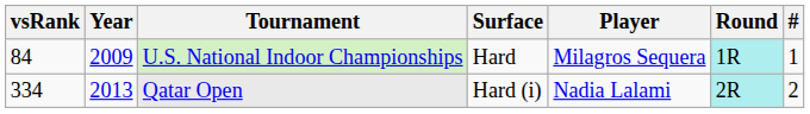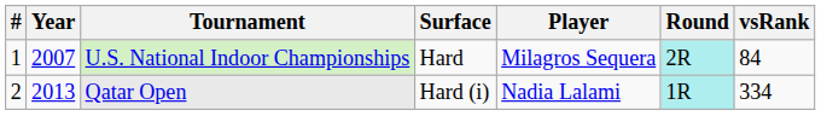 <table class="wikitable sortable">
 <tr>
-<th>vsRank</th>
+<th>#</th>
 <th>Year</th>
 <th>Tournament</th>
 <th>Surface</th>
 <th>Player</th>
 <th>Round</th>
-<th>#</th>
+<th>vsRank</th>
 </tr>
 <tr>
-<td>84</td>
-<td><a href='#'>2009</a></td>
+<td>1</td>
+<td><a href='#'>2007</a></td>
 <td style="background:#d4f1c5;"><a href='#'>U.S. National Indoor Championships</a></td>
 <td>Hard</td>
 <td> <a href='#'>Milagros Sequera</a></td>
-<td bgcolor="afeeee">1R</td>
-<td>1</td>
+<td bgcolor="afeeee">2R</td>
+<td>84</td>
 </tr>
 <tr>
-<td>334</td>
+<td>2</td>
 <td><a href='#'>2013</a></td>
 <td style="background:#e9e9e9;"><a href='#'>Qatar Open</a></td>
 <td>Hard (i)</td>
 <td> <a href='#'>Nadia Lalami</a></td>
-<td bgcolor="afeeee">2R</td>
-<td>2</td>
+<td bgcolor="afeeee">1R</td>
+<td>334</td>
 </tr>
 </table>
